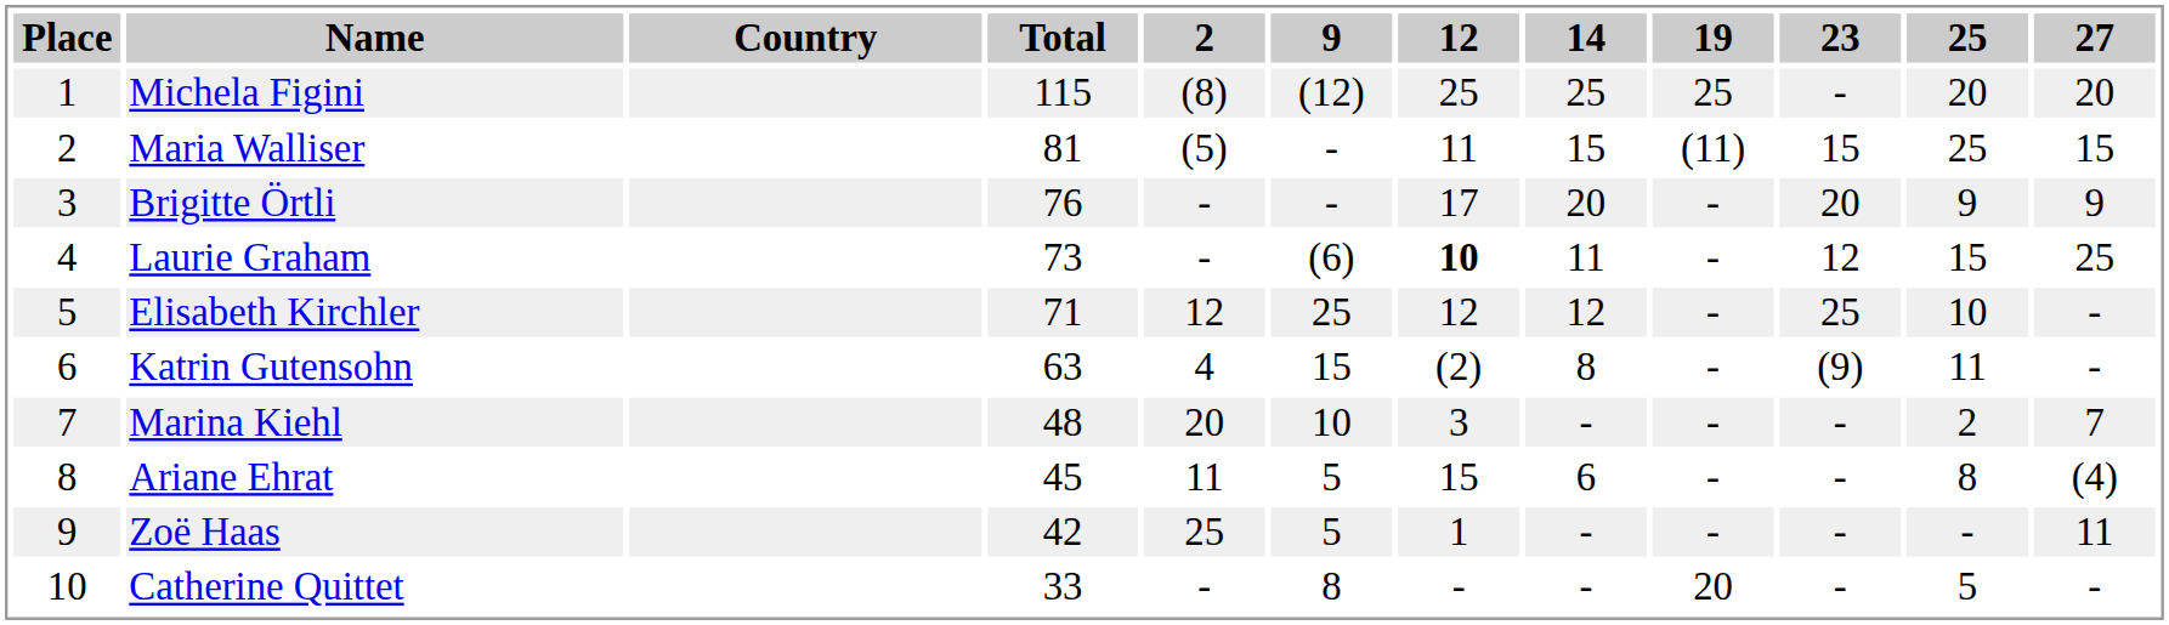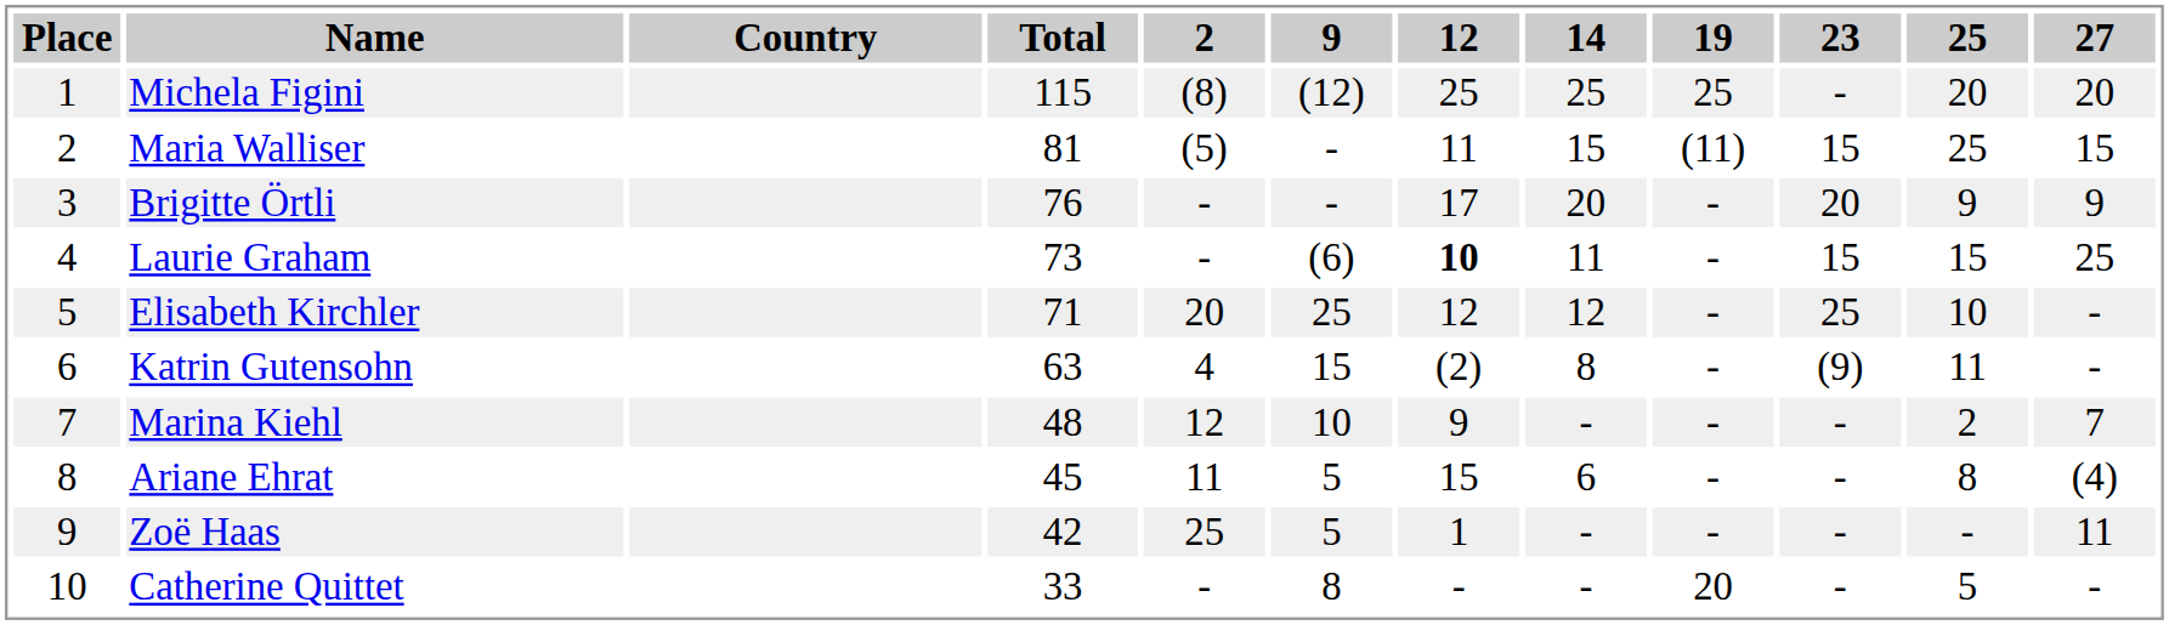 <table border="0" style="border: 1px solid #999; background-color:#FFFFFF; text-align:center; font-size:86%; line-height:15px;">
 <tr align="center" bgcolor="#CCCCCC">
 <th width=35>Place</th>
 <th width=170>Name</th>
 <th width=120>Country</th>
 <th width=50>Total</th>
 <th width=40>2</th>
 <th width=40>9</th>
 <th width=40>12</th>
 <th width=40>14</th>
 <th width=40>19</th>
 <th width=40>23</th>
 <th width=40>25</th>
 <th width=40>27</th>
 </tr>
 <tr bgcolor="#EFEFEF">
 <td>1</td>
 <td align="left"><a href='#'>Michela Figini</a></td>
 <td align="left"></td>
 <td>115</td>
 <td>(8)</td>
 <td>(12)</td>
 <td>25</td>
 <td>25</td>
 <td>25</td>
 <td>-</td>
 <td>20</td>
 <td>20</td>
 </tr>
 <tr>
 <td>2</td>
 <td align="left"><a href='#'>Maria Walliser</a></td>
 <td align="left"></td>
 <td>81</td>
 <td>(5)</td>
 <td>-</td>
 <td>11</td>
 <td>15</td>
 <td>(11)</td>
 <td>15</td>
 <td>25</td>
 <td>15</td>
 </tr>
 <tr bgcolor="#EFEFEF">
 <td>3</td>
 <td align="left"><a href='#'>Brigitte Örtli</a></td>
 <td align="left"></td>
 <td>76</td>
 <td>-</td>
 <td>-</td>
 <td>17</td>
 <td>20</td>
 <td>-</td>
 <td>20</td>
 <td>9</td>
 <td>9</td>
 </tr>
 <tr>
 <td>4</td>
 <td align="left"><a href='#'>Laurie Graham</a></td>
 <td align="left"></td>
 <td>73</td>
 <td>-</td>
 <td>(6)</td>
 <td><strong>10</strong></td>
 <td>11</td>
 <td>-</td>
-<td>12</td>
+<td>15</td>
 <td>15</td>
 <td>25</td>
 </tr>
 <tr bgcolor="#EFEFEF">
 <td>5</td>
 <td align="left"><a href='#'>Elisabeth Kirchler</a></td>
 <td align="left"></td>
 <td>71</td>
-<td>12</td>
+<td>20</td>
 <td>25</td>
 <td>12</td>
 <td>12</td>
 <td>-</td>
 <td>25</td>
 <td>10</td>
 <td>-</td>
 </tr>
 <tr>
 <td>6</td>
 <td align="left"><a href='#'>Katrin Gutensohn</a></td>
 <td align="left"></td>
 <td>63</td>
 <td>4</td>
 <td>15</td>
 <td>(2)</td>
 <td>8</td>
 <td>-</td>
 <td>(9)</td>
 <td>11</td>
 <td>-</td>
 </tr>
 <tr bgcolor="#EFEFEF">
 <td>7</td>
 <td align="left"><a href='#'>Marina Kiehl</a></td>
 <td align="left"></td>
 <td>48</td>
-<td>20</td>
+<td>12</td>
 <td>10</td>
-<td>3</td>
+<td>9</td>
 <td>-</td>
 <td>-</td>
 <td>-</td>
 <td>2</td>
 <td>7</td>
 </tr>
 <tr>
 <td>8</td>
 <td align="left"><a href='#'>Ariane Ehrat</a></td>
 <td align="left"></td>
 <td>45</td>
 <td>11</td>
 <td>5</td>
 <td>15</td>
 <td>6</td>
 <td>-</td>
 <td>-</td>
 <td>8</td>
 <td>(4)</td>
 </tr>
 <tr bgcolor="#EFEFEF">
 <td>9</td>
 <td align="left"><a href='#'>Zoë Haas</a></td>
 <td align="left"></td>
 <td>42</td>
 <td>25</td>
 <td>5</td>
 <td>1</td>
 <td>-</td>
 <td>-</td>
 <td>-</td>
 <td>-</td>
 <td>11</td>
 </tr>
 <tr>
 <td>10</td>
 <td align="left"><a href='#'>Catherine Quittet</a></td>
 <td align="left"></td>
 <td>33</td>
 <td>-</td>
 <td>8</td>
 <td>-</td>
 <td>-</td>
 <td>20</td>
 <td>-</td>
 <td>5</td>
 <td>-</td>
 </tr>
 </table>
